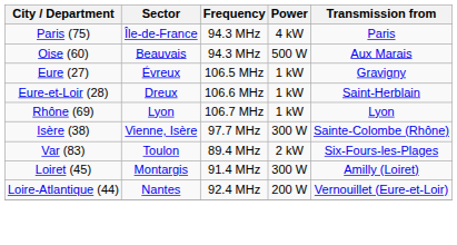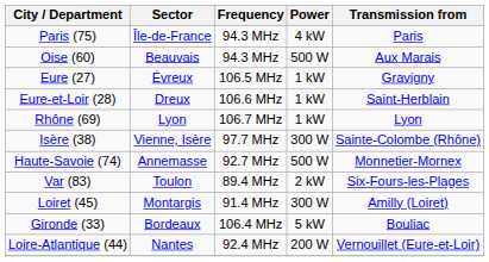 <table class="wikitable" style="text-align:center">
 <tr>
 <th scope=col>City / Department</th>
 <th scope=col>Sector</th>
 <th scope=col>Frequency</th>
 <th scope=col>Power</th>
 <th scope=col>Transmission from</th>
 </tr>
 <tr>
 <td><a href='#'>Paris</a> (75)</td>
 <td><a href='#'>Île-de-France</a></td>
 <td>94.3 MHz</td>
 <td>4 kW</td>
 <td><a href='#'>Paris</a></td>
 </tr>
 <tr>
 <td><a href='#'>Oise</a> (60)</td>
 <td><a href='#'>Beauvais</a></td>
 <td>94.3 MHz</td>
 <td>500 W</td>
 <td><a href='#'>Aux Marais</a></td>
 </tr>
 <tr>
 <td><a href='#'>Eure</a> (27)</td>
 <td><a href='#'>Évreux</a></td>
 <td>106.5 MHz</td>
 <td>1 kW</td>
 <td><a href='#'>Gravigny</a></td>
 </tr>
 <tr>
 <td><a href='#'>Eure-et-Loir</a> (28)</td>
 <td><a href='#'>Dreux</a></td>
 <td>106.6 MHz</td>
 <td>1 kW</td>
 <td><a href='#'>Saint-Herblain</a></td>
 </tr>
 <tr>
 <td><a href='#'>Rhône</a> (69)</td>
 <td><a href='#'>Lyon</a></td>
 <td>106.7 MHz</td>
 <td>1 kW</td>
 <td><a href='#'>Lyon</a></td>
 </tr>
 <tr>
 <td><a href='#'>Isère</a> (38)</td>
 <td><a href='#'>Vienne, Isère</a></td>
 <td>97.7 MHz</td>
 <td>300 W</td>
 <td><a href='#'>Sainte-Colombe (Rhône)</a></td>
 </tr>
 <tr>
+<td><a href='#'>Haute-Savoie</a> (74)</td>
+<td><a href='#'>Annemasse</a></td>
+<td>92.7 MHz</td>
+<td>500 W</td>
+<td><a href='#'>Monnetier-Mornex</a></td>
+</tr>
+<tr>
 <td><a href='#'>Var</a> (83)</td>
 <td><a href='#'>Toulon</a></td>
 <td>89.4 MHz</td>
 <td>2 kW</td>
 <td><a href='#'>Six-Fours-les-Plages</a></td>
 </tr>
 <tr>
 <td><a href='#'>Loiret</a> (45)</td>
 <td><a href='#'>Montargis</a></td>
 <td>91.4 MHz</td>
 <td>300 W</td>
 <td><a href='#'>Amilly (Loiret)</a></td>
 </tr>
 <tr>
+<td><a href='#'>Gironde</a> (33)</td>
+<td><a href='#'>Bordeaux</a></td>
+<td>106.4 MHz</td>
+<td>5 kW</td>
+<td><a href='#'>Bouliac</a></td>
+</tr>
+<tr>
 <td><a href='#'>Loire-Atlantique</a> (44)</td>
 <td><a href='#'>Nantes</a></td>
 <td>92.4 MHz</td>
 <td>200 W</td>
 <td><a href='#'>Vernouillet (Eure-et-Loir)</a></td>
 </tr>
 <tr>
 </tr>
 </table>
